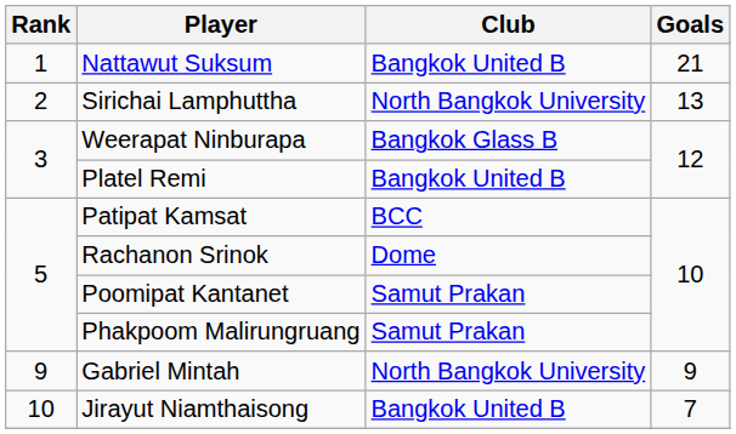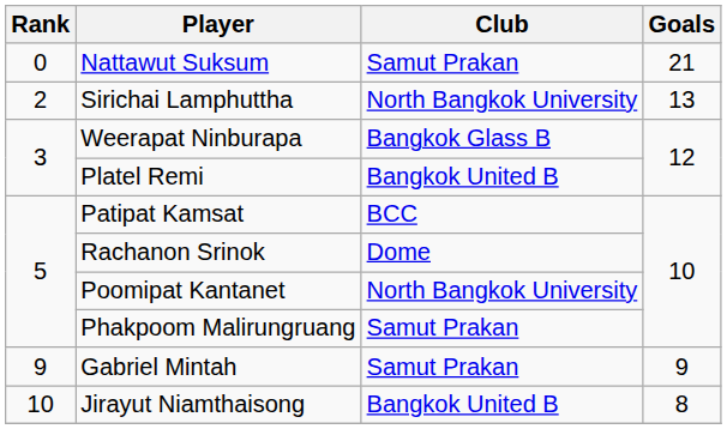 <table class="wikitable" style="text-align:center">
 <tr>
 <th>Rank</th>
 <th>Player</th>
 <th>Club</th>
 <th>Goals</th>
 </tr>
 <tr>
-<td>1</td>
+<td>0</td>
 <td align="left"> <a href='#'>Nattawut Suksum</a></td>
-<td align="left"><a href='#'>Bangkok United B</a></td>
+<td align="left"><a href='#'>Samut Prakan</a></td>
 <td>21</td>
 </tr>
 <tr>
 <td>2</td>
 <td align="left"> Sirichai Lamphuttha</td>
 <td align="left"><a href='#'>North Bangkok University</a></td>
 <td>13</td>
 </tr>
 <tr>
 <td rowspan="2">3</td>
 <td align="left"> Weerapat Ninburapa</td>
 <td align="left"><a href='#'>Bangkok Glass B</a></td>
 <td rowspan="2">12</td>
 </tr>
 <tr>
 <td align="left"> Platel Remi</td>
 <td align="left"><a href='#'>Bangkok United B</a></td>
 </tr>
 <tr>
 <td rowspan="4">5</td>
 <td align="left"> Patipat Kamsat</td>
 <td align="left"><a href='#'>BCC</a></td>
 <td rowspan="4">10</td>
 </tr>
 <tr>
 <td align="left"> Rachanon Srinok</td>
 <td align="left"><a href='#'>Dome</a></td>
 </tr>
 <tr>
 <td align="left"> Poomipat Kantanet</td>
-<td align="left"><a href='#'>Samut Prakan</a></td>
+<td align="left"><a href='#'>North Bangkok University</a></td>
 </tr>
 <tr>
 <td align="left"> Phakpoom Malirungruang</td>
 <td align="left"><a href='#'>Samut Prakan</a></td>
 </tr>
 <tr>
 <td>9</td>
 <td align="left"> Gabriel Mintah</td>
-<td align="left"><a href='#'>North Bangkok University</a></td>
+<td align="left"><a href='#'>Samut Prakan</a></td>
 <td>9</td>
 </tr>
 <tr>
 <td>10</td>
 <td align="left"> Jirayut Niamthaisong</td>
 <td align="left"><a href='#'>Bangkok United B</a></td>
-<td>7</td>
+<td>8</td>
 </tr>
 <tr>
 </tr>
 </table>
